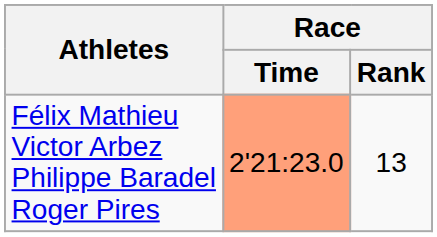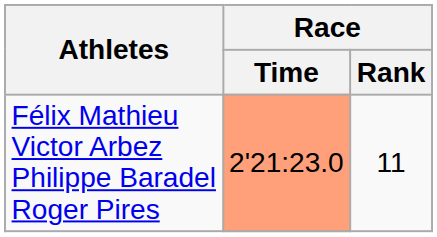 <table class="wikitable" border="1" style="font-size:90%">
 <tr>
 <th rowspan=2>Athletes</th>
 <th colspan=2>Race</th>
 </tr>
 <tr>
 <th>Time</th>
 <th>Rank</th>
 </tr>
 <tr>
 <td><a href='#'>Félix Mathieu</a><br><a href='#'>Victor Arbez</a><br><a href='#'>Philippe Baradel</a><br><a href='#'>Roger Pires</a></td>
 <td align=center style="background: lightsalmon;">2'21:23.0</td>
-<td align=center>13</td>
+<td align=center>11</td>
 </tr>
 </table>
